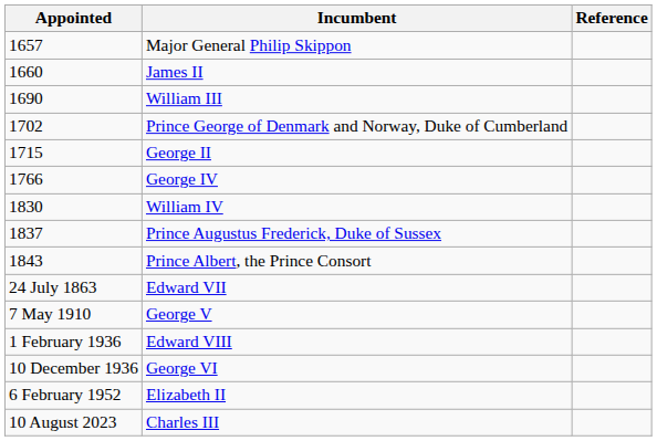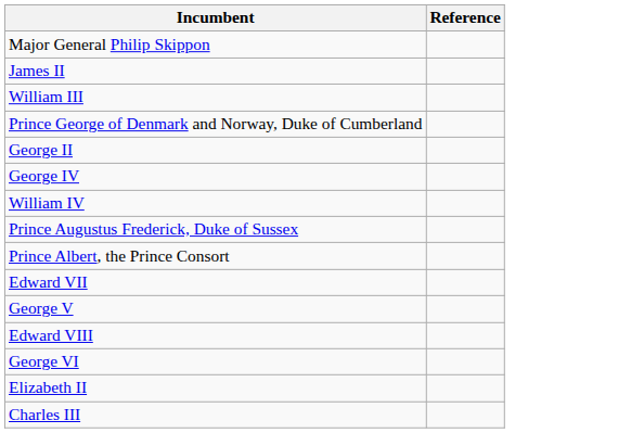 <table class="wikitable">
 <tr>
-<th>Appointed</th>
 <th>Incumbent</th>
 <th>Reference</th>
 </tr>
 <tr>
-<td>1657</td>
 <td>Major General <a href='#'>Philip Skippon</a></td>
 <td></td>
 </tr>
 <tr>
-<td>1660</td>
 <td><a href='#'>James II</a></td>
 <td></td>
 </tr>
 <tr>
-<td>1690</td>
 <td><a href='#'>William III</a></td>
 <td></td>
 </tr>
 <tr>
-<td>1702</td>
 <td><a href='#'>Prince George of Denmark</a> and Norway, Duke of Cumberland</td>
 <td></td>
 </tr>
 <tr>
-<td>1715</td>
 <td><a href='#'>George II</a></td>
 <td></td>
 </tr>
 <tr>
-<td>1766</td>
 <td><a href='#'>George IV</a></td>
 <td></td>
 </tr>
 <tr>
-<td>1830</td>
 <td><a href='#'>William IV</a></td>
 <td></td>
 </tr>
 <tr>
-<td>1837</td>
 <td><a href='#'>Prince Augustus Frederick, Duke of Sussex</a></td>
 <td></td>
 </tr>
 <tr>
-<td>1843</td>
 <td><a href='#'>Prince Albert</a>, the Prince Consort</td>
 <td></td>
 </tr>
 <tr>
-<td>24 July 1863</td>
 <td><a href='#'>Edward VII</a></td>
 <td></td>
 </tr>
 <tr>
-<td>7 May 1910</td>
 <td><a href='#'>George V</a></td>
 <td></td>
 </tr>
 <tr>
-<td>1 February 1936</td>
 <td><a href='#'>Edward VIII</a></td>
 <td></td>
 </tr>
 <tr>
-<td>10 December 1936</td>
 <td><a href='#'>George VI</a></td>
 <td></td>
 </tr>
 <tr>
-<td>6 February 1952</td>
 <td><a href='#'>Elizabeth II</a></td>
 <td></td>
 </tr>
 <tr>
-<td>10 August 2023</td>
 <td><a href='#'>Charles III</a></td>
 <td></td>
 </tr>
 </table>
